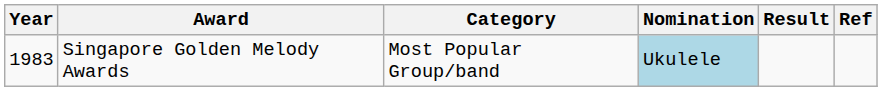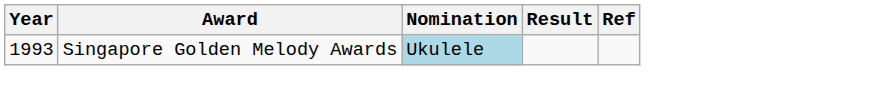 <table class="wikitable">
 <tr>
 <th>Year</th>
 <th>Award</th>
-<th>Category</th>
 <th>Nomination</th>
 <th>Result</th>
 <th>Ref</th>
 </tr>
 <tr>
-<td>1983</td>
+<td>1993</td>
 <td>Singapore Golden Melody Awards</td>
-<td>Most Popular Group/band</td>
 <td style="background: lightblue;">Ukulele</td>
 <td></td>
 <td></td>
 </tr>
 </table>
